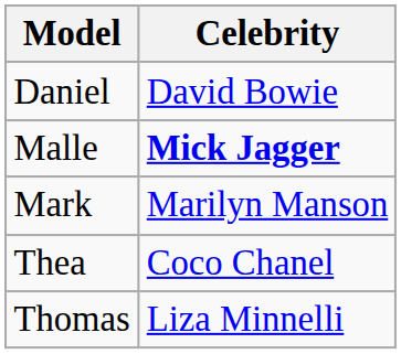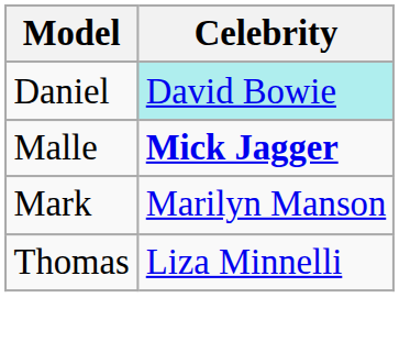 <table class="wikitable">
 <tr>
 <th>Model</th>
 <th>Celebrity</th>
 </tr>
 <tr>
 <td>Daniel</td>
-<td><a href='#'>David Bowie</a></td>
+<td style="background: paleturquoise;"><a href='#'>David Bowie</a></td>
 </tr>
 <tr>
 <td>Malle</td>
 <td><strong><a href='#'>Mick Jagger</a></strong></td>
 </tr>
 <tr>
 <td>Mark</td>
 <td><a href='#'>Marilyn Manson</a></td>
 </tr>
 <tr>
-<td>Thea</td>
-<td><a href='#'>Coco Chanel</a></td>
-</tr>
-<tr>
 <td>Thomas</td>
 <td><a href='#'>Liza Minnelli</a></td>
 </tr>
 </table>
